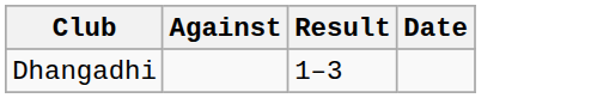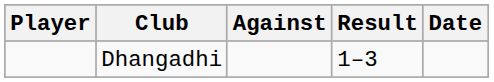 <table class="wikitable">
 <tr>
+<th>Player</th>
 <th>Club</th>
 <th>Against</th>
 <th>Result</th>
 <th>Date</th>
 </tr>
 <tr>
+<td></td>
 <td>Dhangadhi</td>
 <td></td>
 <td>1–3</td>
 <td></td>
 </tr>
 </table>
